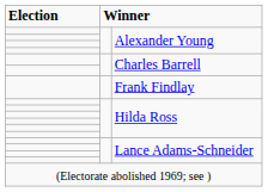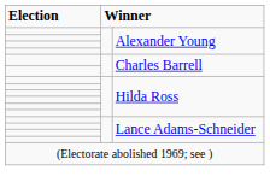 <table class="wikitable">
 <tr>
 <td width=100><strong>Election</strong></td>
 <td colspan=2 width=175><strong>Winner</strong></td>
 </tr>
 <tr>
 <td></td>
 <td width=5px rowspan=4 bgcolor=></td>
 <td rowspan=4><a href='#'>Alexander Young</a></td>
 </tr>
 <tr>
 <td></td>
 </tr>
 <tr>
 <td></td>
 </tr>
 <tr>
 <td></td>
 </tr>
 <tr>
 <td></td>
 <td rowspan=2 bgcolor=></td>
 <td rowspan=2><a href='#'>Charles Barrell</a></td>
 </tr>
 <tr>
 <td></td>
-</tr>
-<tr>
-<td></td>
-<td bgcolor=></td>
-<td><a href='#'>Frank Findlay</a></td>
 </tr>
 <tr>
 <td></td>
 <td rowspan=6 bgcolor=></td>
 <td rowspan=6><a href='#'>Hilda Ross</a></td>
 </tr>
 <tr>
 <td></td>
 </tr>
 <tr>
 <td></td>
 </tr>
 <tr>
 <td></td>
 </tr>
 <tr>
 <td></td>
 </tr>
 <tr>
 <td></td>
 </tr>
 <tr>
 <td></td>
 <td rowspan=4 bgcolor=></td>
 <td rowspan=4><a href='#'>Lance Adams-Schneider</a></td>
 </tr>
 <tr>
 <td></td>
 </tr>
 <tr>
 <td></td>
 </tr>
 <tr>
 <td></td>
 </tr>
 <tr>
 <td colspan=3 align=center><small>(Electorate abolished 1969; see )</small></td>
 </tr>
 </table>
